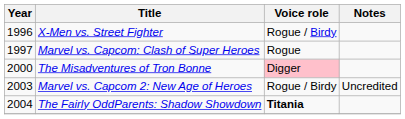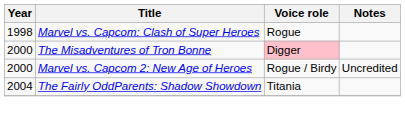 <table class="wikitable sortable">
 <tr>
 <th>Year</th>
 <th>Title</th>
 <th>Voice role</th>
 <th class="unsortable">Notes</th>
 </tr>
 <tr>
-<td>1996</td>
-<td><em><a href='#'>X-Men vs. Street Fighter</a></em></td>
-<td>Rogue / <a href='#'>Birdy</a></td>
-<td></td>
-</tr>
-<tr>
-<td>1997</td>
+<td>1998</td>
 <td><em><a href='#'>Marvel vs. Capcom: Clash of Super Heroes</a></em></td>
 <td>Rogue</td>
 <td></td>
 </tr>
 <tr>
 <td>2000</td>
 <td data-sort-value="Misadventures of Tron Bonne, The"><em><a href='#'>The Misadventures of Tron Bonne</a></em></td>
 <td style="background: pink;">Digger</td>
 <td></td>
 </tr>
 <tr>
-<td>2003</td>
+<td>2000</td>
 <td><em><a href='#'>Marvel vs. Capcom 2: New Age of Heroes</a></em></td>
 <td>Rogue / Birdy</td>
 <td>Uncredited</td>
 </tr>
 <tr>
 <td>2004</td>
 <td data-sort-value="Fairly OddParents: Shadow Showdown, The"><em><a href='#'>The Fairly OddParents: Shadow Showdown</a></em></td>
-<td><strong>Titania</strong></td>
+<td>Titania</td>
 <td></td>
 </tr>
 <tr>
 </tr>
 </table>
